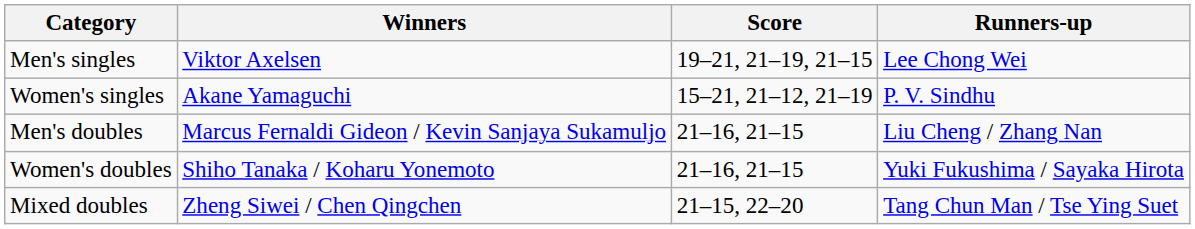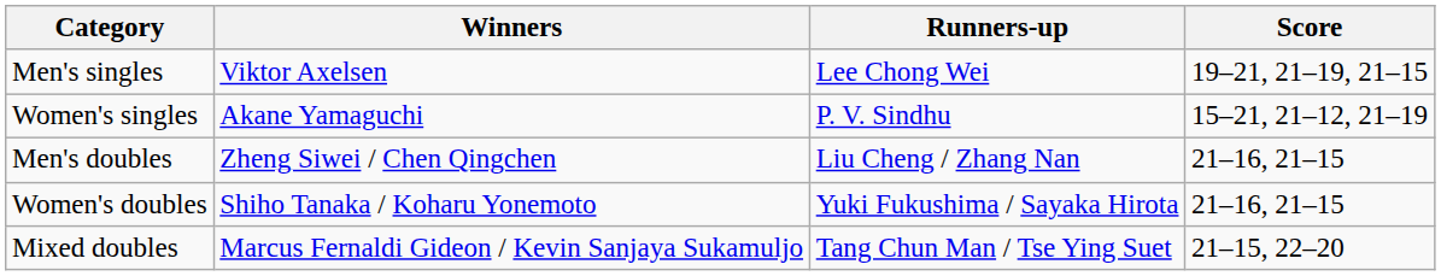 <table class=wikitable style="white-space:nowrap;">
 <tr>
 <th>Category</th>
 <th>Winners</th>
+<th>Runners-up</th>
 <th>Score</th>
-<th>Runners-up</th>
 </tr>
 <tr>
 <td>Men's singles</td>
 <td> <a href='#'>Viktor Axelsen</a></td>
+<td> <a href='#'>Lee Chong Wei</a></td>
 <td>19–21, 21–19, 21–15</td>
-<td> <a href='#'>Lee Chong Wei</a></td>
 </tr>
 <tr>
 <td>Women's singles</td>
 <td> <a href='#'>Akane Yamaguchi</a></td>
+<td> <a href='#'>P. V. Sindhu</a></td>
 <td>15–21, 21–12, 21–19</td>
-<td> <a href='#'>P. V. Sindhu</a></td>
 </tr>
 <tr>
 <td>Men's doubles</td>
-<td> <a href='#'>Marcus Fernaldi Gideon</a> / <a href='#'>Kevin Sanjaya Sukamuljo</a></td>
+<td> <a href='#'>Zheng Siwei</a> / <a href='#'>Chen Qingchen</a></td>
+<td> <a href='#'>Liu Cheng</a> / <a href='#'>Zhang Nan</a></td>
 <td>21–16, 21–15</td>
-<td> <a href='#'>Liu Cheng</a> / <a href='#'>Zhang Nan</a></td>
 </tr>
 <tr>
 <td>Women's doubles</td>
 <td> <a href='#'>Shiho Tanaka</a> / <a href='#'>Koharu Yonemoto</a></td>
+<td> <a href='#'>Yuki Fukushima</a> / <a href='#'>Sayaka Hirota</a></td>
 <td>21–16, 21–15</td>
-<td> <a href='#'>Yuki Fukushima</a> / <a href='#'>Sayaka Hirota</a></td>
 </tr>
 <tr>
 <td>Mixed doubles</td>
-<td> <a href='#'>Zheng Siwei</a> / <a href='#'>Chen Qingchen</a></td>
+<td> <a href='#'>Marcus Fernaldi Gideon</a> / <a href='#'>Kevin Sanjaya Sukamuljo</a></td>
+<td> <a href='#'>Tang Chun Man</a> / <a href='#'>Tse Ying Suet</a></td>
 <td>21–15, 22–20</td>
-<td> <a href='#'>Tang Chun Man</a> / <a href='#'>Tse Ying Suet</a></td>
 </tr>
 </table>
